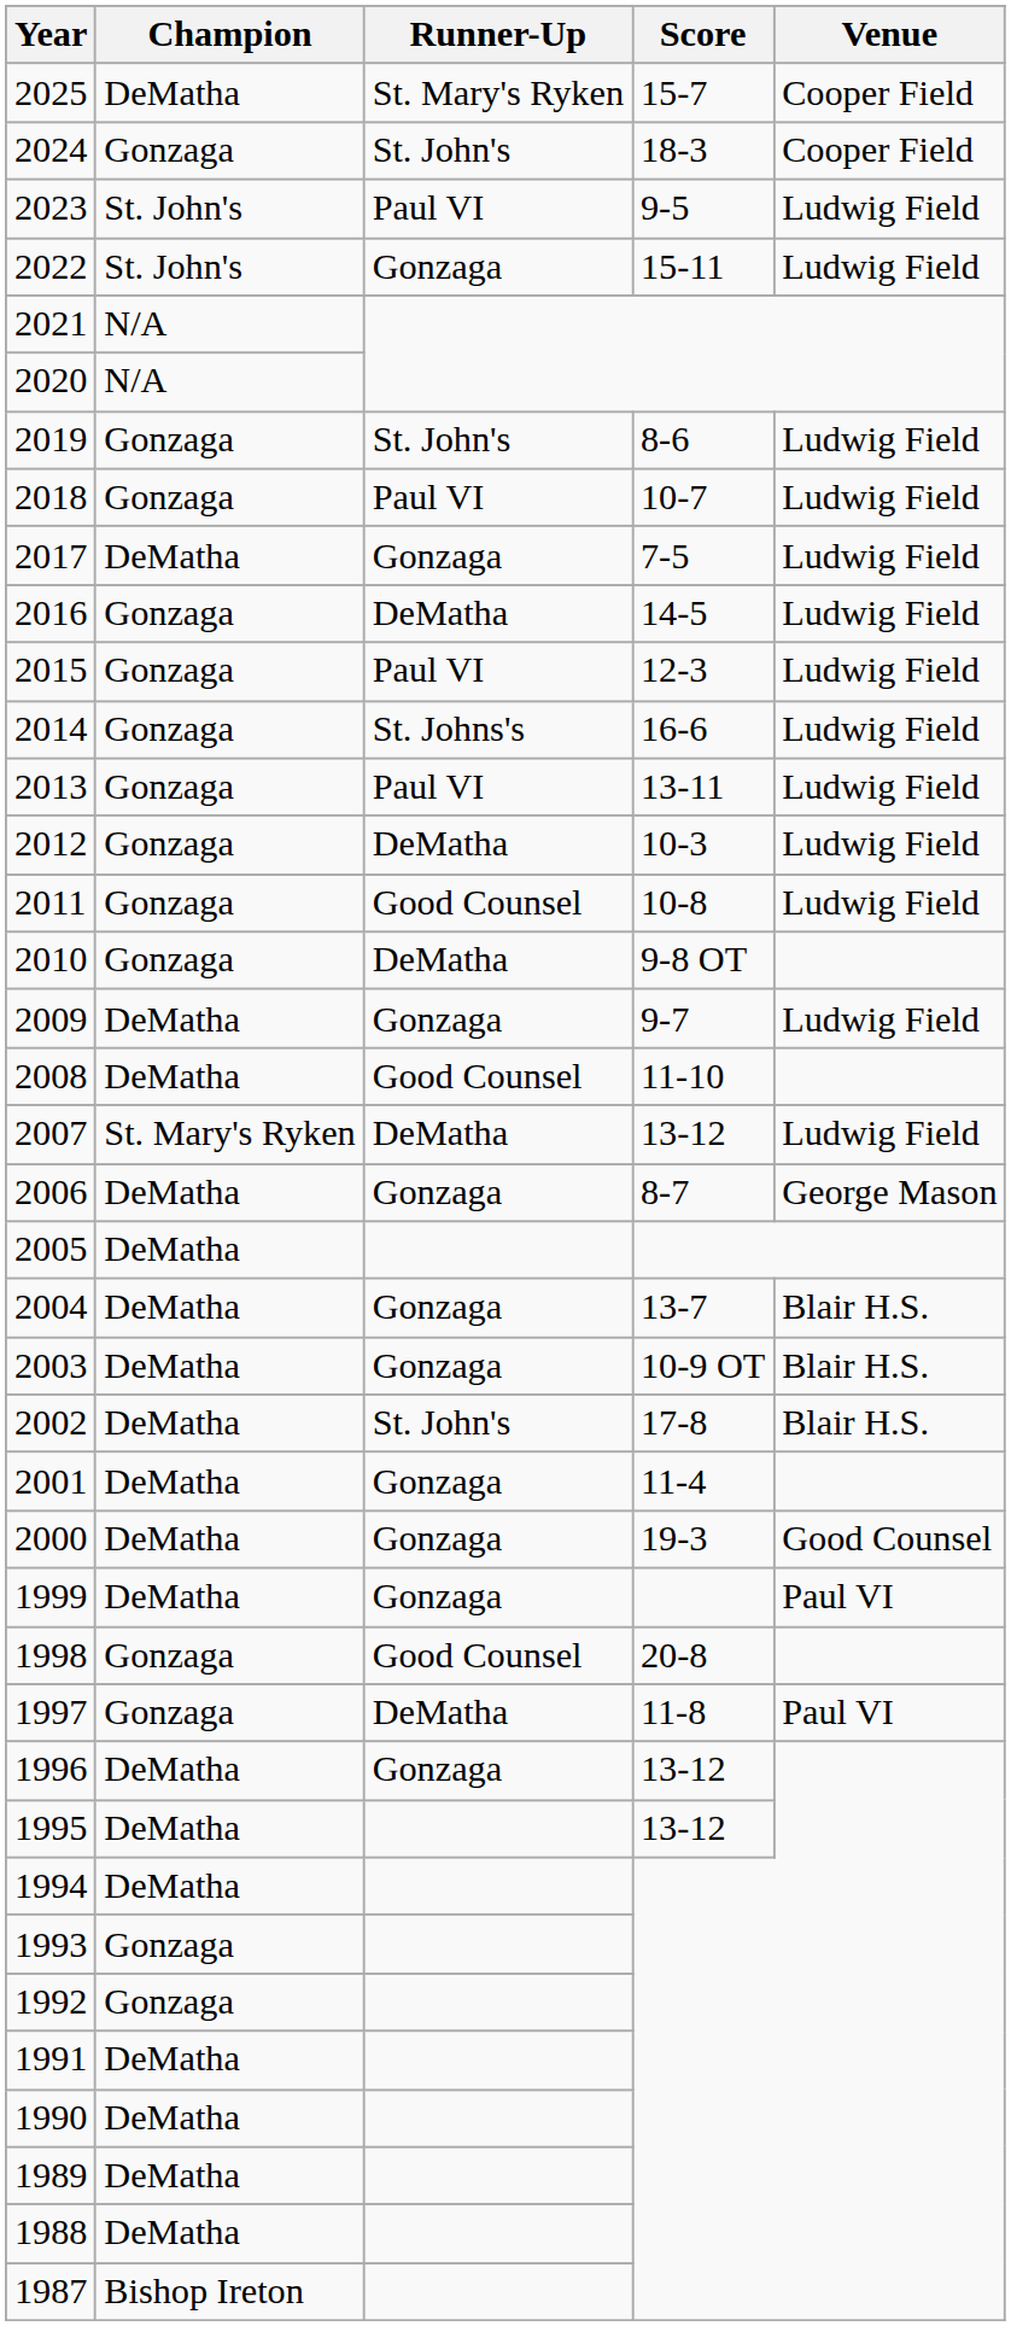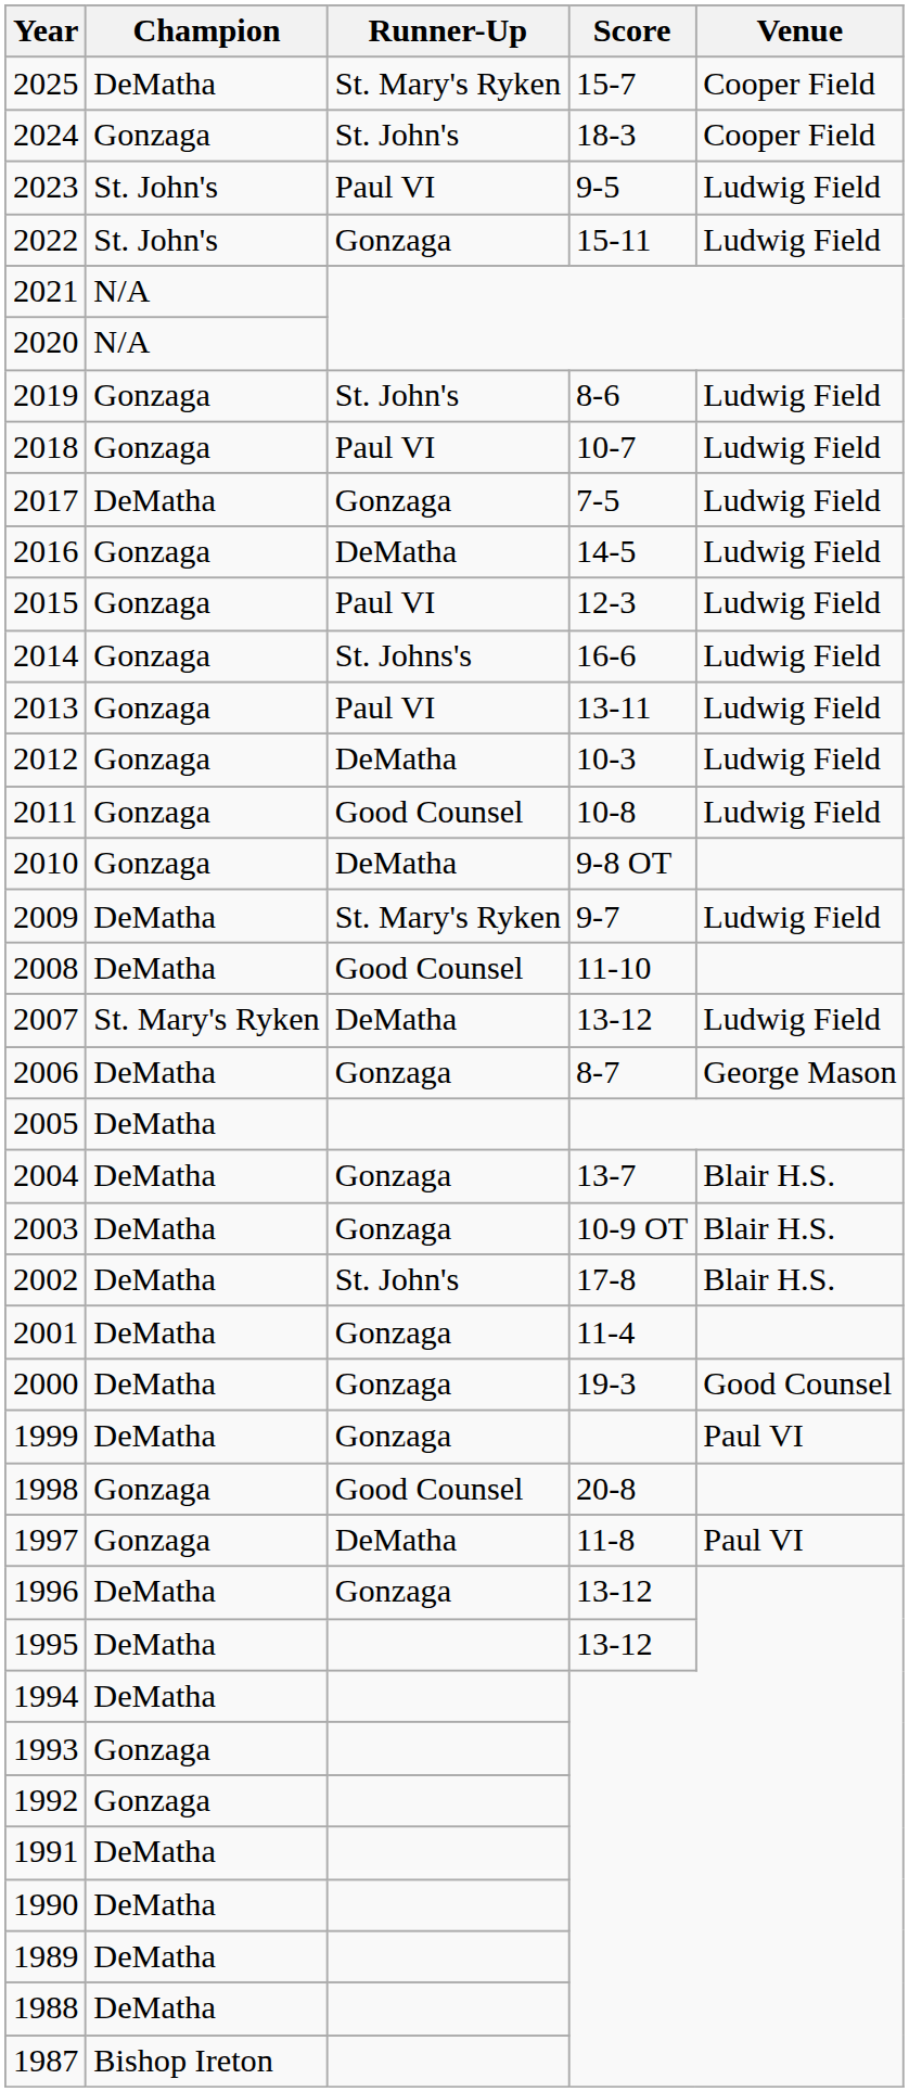 <table class="wikitable">
 <tr>
 <th>Year</th>
 <th>Champion</th>
 <th>Runner-Up</th>
 <th>Score</th>
 <th>Venue</th>
 </tr>
 <tr>
 <td>2025</td>
 <td>DeMatha</td>
 <td>St. Mary's Ryken</td>
 <td>15-7</td>
 <td>Cooper Field</td>
 </tr>
 <tr>
 <td>2024</td>
 <td>Gonzaga</td>
 <td>St. John's</td>
 <td>18-3</td>
 <td>Cooper Field</td>
 </tr>
 <tr>
 <td>2023</td>
 <td>St. John's</td>
 <td>Paul VI</td>
 <td>9-5</td>
 <td>Ludwig Field</td>
 </tr>
 <tr>
 <td>2022</td>
 <td>St. John's</td>
 <td>Gonzaga</td>
 <td>15-11</td>
 <td>Ludwig Field</td>
 </tr>
 <tr>
 <td>2021</td>
 <td>N/A</td>
 </tr>
 <tr>
 <td>2020</td>
 <td>N/A</td>
 </tr>
 <tr>
 <td>2019</td>
 <td>Gonzaga</td>
 <td>St. John's</td>
 <td>8-6</td>
 <td>Ludwig Field</td>
 </tr>
 <tr>
 <td>2018</td>
 <td>Gonzaga</td>
 <td>Paul VI</td>
 <td>10-7</td>
 <td>Ludwig Field</td>
 </tr>
 <tr>
 <td>2017</td>
 <td>DeMatha</td>
 <td>Gonzaga</td>
 <td>7-5</td>
 <td>Ludwig Field</td>
 </tr>
 <tr>
 <td>2016</td>
 <td>Gonzaga</td>
 <td>DeMatha</td>
 <td>14-5</td>
 <td>Ludwig Field</td>
 </tr>
 <tr>
 <td>2015</td>
 <td>Gonzaga</td>
 <td>Paul VI</td>
 <td>12-3</td>
 <td>Ludwig Field</td>
 </tr>
 <tr>
 <td>2014</td>
 <td>Gonzaga</td>
 <td>St. Johns's</td>
 <td>16-6</td>
 <td>Ludwig Field</td>
 </tr>
 <tr>
 <td>2013</td>
 <td>Gonzaga</td>
 <td>Paul VI</td>
 <td>13-11</td>
 <td>Ludwig Field</td>
 </tr>
 <tr>
 <td>2012</td>
 <td>Gonzaga</td>
 <td>DeMatha</td>
 <td>10-3</td>
 <td>Ludwig Field</td>
 </tr>
 <tr>
 <td>2011</td>
 <td>Gonzaga</td>
 <td>Good Counsel</td>
 <td>10-8</td>
 <td>Ludwig Field</td>
 </tr>
 <tr>
 <td>2010</td>
 <td>Gonzaga</td>
 <td>DeMatha</td>
 <td>9-8 OT</td>
 </tr>
 <tr>
 <td>2009</td>
 <td>DeMatha</td>
-<td>Gonzaga</td>
+<td>St. Mary's Ryken</td>
 <td>9-7</td>
 <td>Ludwig Field</td>
 </tr>
 <tr>
 <td>2008</td>
 <td>DeMatha</td>
 <td>Good Counsel</td>
 <td>11-10</td>
 </tr>
 <tr>
 <td>2007</td>
 <td>St. Mary's Ryken</td>
 <td>DeMatha</td>
 <td>13-12</td>
 <td>Ludwig Field</td>
 </tr>
 <tr>
 <td>2006</td>
 <td>DeMatha</td>
 <td>Gonzaga</td>
 <td>8-7</td>
 <td>George Mason</td>
 </tr>
 <tr>
 <td>2005</td>
 <td>DeMatha</td>
 <td></td>
 </tr>
 <tr>
 <td>2004</td>
 <td>DeMatha</td>
 <td>Gonzaga</td>
 <td>13-7</td>
 <td>Blair H.S.</td>
 </tr>
 <tr>
 <td>2003</td>
 <td>DeMatha</td>
 <td>Gonzaga</td>
 <td>10-9 OT</td>
 <td>Blair H.S.</td>
 </tr>
 <tr>
 <td>2002</td>
 <td>DeMatha</td>
 <td>St. John's</td>
 <td>17-8</td>
 <td>Blair H.S.</td>
 </tr>
 <tr>
 <td>2001</td>
 <td>DeMatha</td>
 <td>Gonzaga</td>
 <td>11-4</td>
 <td></td>
 </tr>
 <tr>
 <td>2000</td>
 <td>DeMatha</td>
 <td>Gonzaga</td>
 <td>19-3</td>
 <td>Good Counsel</td>
 </tr>
 <tr>
 <td>1999</td>
 <td>DeMatha</td>
 <td>Gonzaga</td>
 <td></td>
 <td>Paul VI</td>
 </tr>
 <tr>
 <td>1998</td>
 <td>Gonzaga</td>
 <td>Good Counsel</td>
 <td>20-8</td>
 </tr>
 <tr>
 <td>1997</td>
 <td>Gonzaga</td>
 <td>DeMatha</td>
 <td>11-8</td>
 <td>Paul VI</td>
 </tr>
 <tr>
 <td>1996</td>
 <td>DeMatha</td>
 <td>Gonzaga</td>
 <td>13-12</td>
 </tr>
 <tr>
 <td>1995</td>
 <td>DeMatha</td>
 <td></td>
 <td>13-12</td>
 </tr>
 <tr>
 <td>1994</td>
 <td>DeMatha</td>
 <td></td>
 </tr>
 <tr>
 <td>1993</td>
 <td>Gonzaga</td>
 <td></td>
 </tr>
 <tr>
 <td>1992</td>
 <td>Gonzaga</td>
 <td></td>
 </tr>
 <tr>
 <td>1991</td>
 <td>DeMatha</td>
 <td></td>
 </tr>
 <tr>
 <td>1990</td>
 <td>DeMatha</td>
 <td></td>
 </tr>
 <tr>
 <td>1989</td>
 <td>DeMatha</td>
 <td></td>
 </tr>
 <tr>
 <td>1988</td>
 <td>DeMatha</td>
 <td></td>
 </tr>
 <tr>
 <td>1987</td>
 <td>Bishop Ireton</td>
 <td></td>
 </tr>
 </table>
